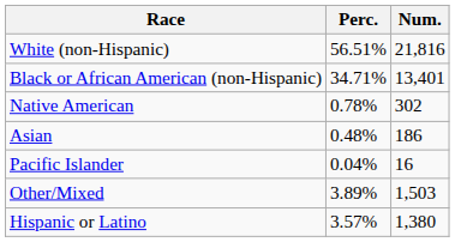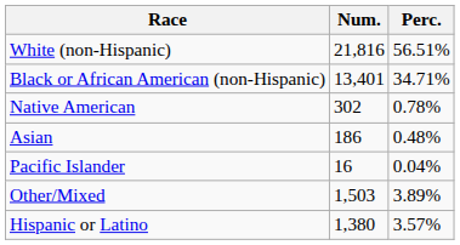 <table class="wikitable">
 <tr>
 <th>Race</th>
+<th>Num.</th>
 <th>Perc.</th>
-<th>Num.</th>
 </tr>
 <tr>
 <td><a href='#'>White</a> (non-Hispanic)</td>
+<td>21,816</td>
 <td>56.51%</td>
-<td>21,816</td>
 </tr>
 <tr>
 <td><a href='#'>Black or African American</a> (non-Hispanic)</td>
+<td>13,401</td>
 <td>34.71%</td>
-<td>13,401</td>
 </tr>
 <tr>
 <td><a href='#'>Native American</a></td>
+<td>302</td>
 <td>0.78%</td>
-<td>302</td>
 </tr>
 <tr>
 <td><a href='#'>Asian</a></td>
+<td>186</td>
 <td>0.48%</td>
-<td>186</td>
 </tr>
 <tr>
 <td><a href='#'>Pacific Islander</a></td>
+<td>16</td>
 <td>0.04%</td>
-<td>16</td>
 </tr>
 <tr>
 <td><a href='#'>Other/Mixed</a></td>
+<td>1,503</td>
 <td>3.89%</td>
-<td>1,503</td>
 </tr>
 <tr>
 <td><a href='#'>Hispanic</a> or <a href='#'>Latino</a></td>
+<td>1,380</td>
 <td>3.57%</td>
-<td>1,380</td>
 </tr>
 </table>
